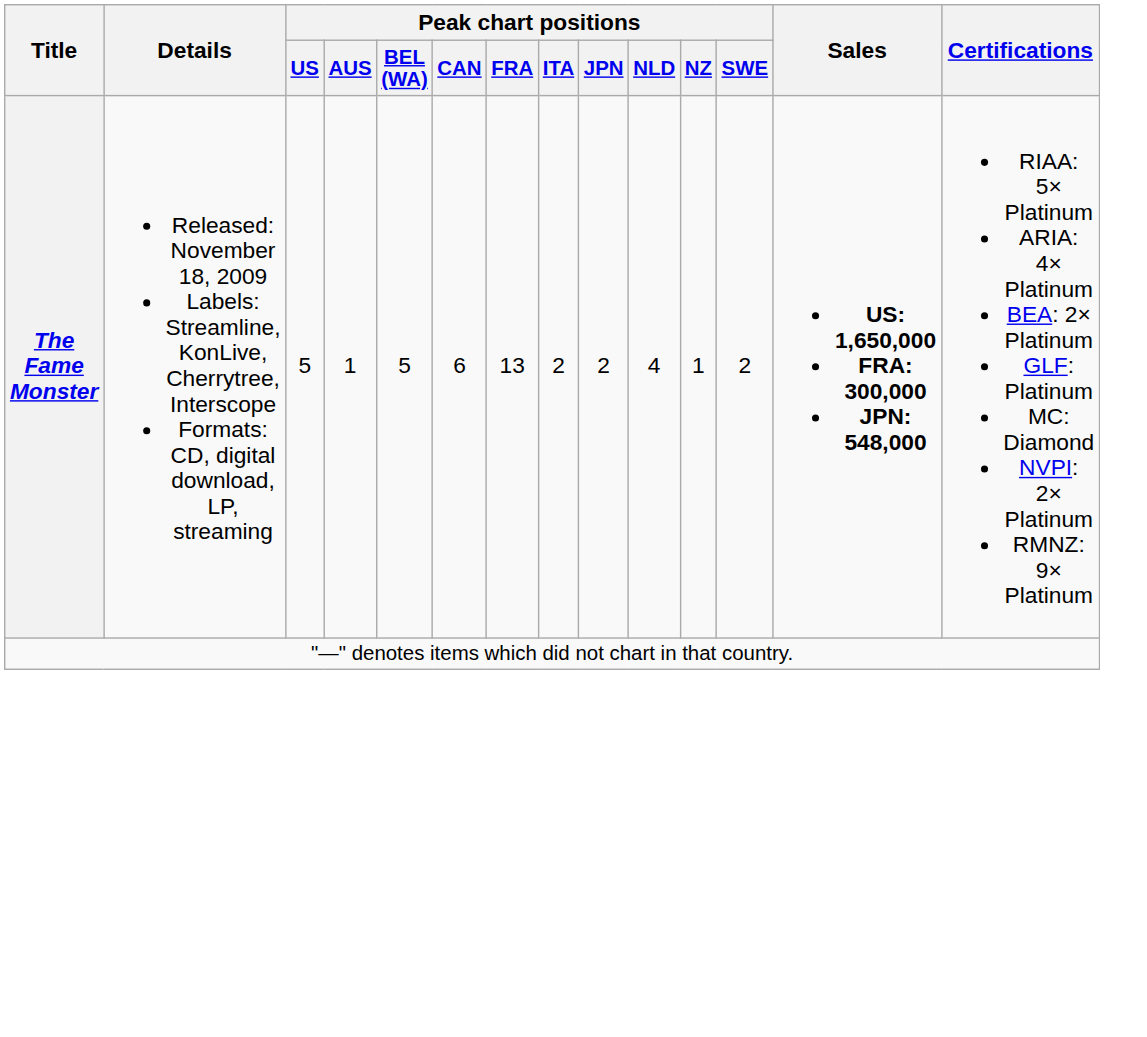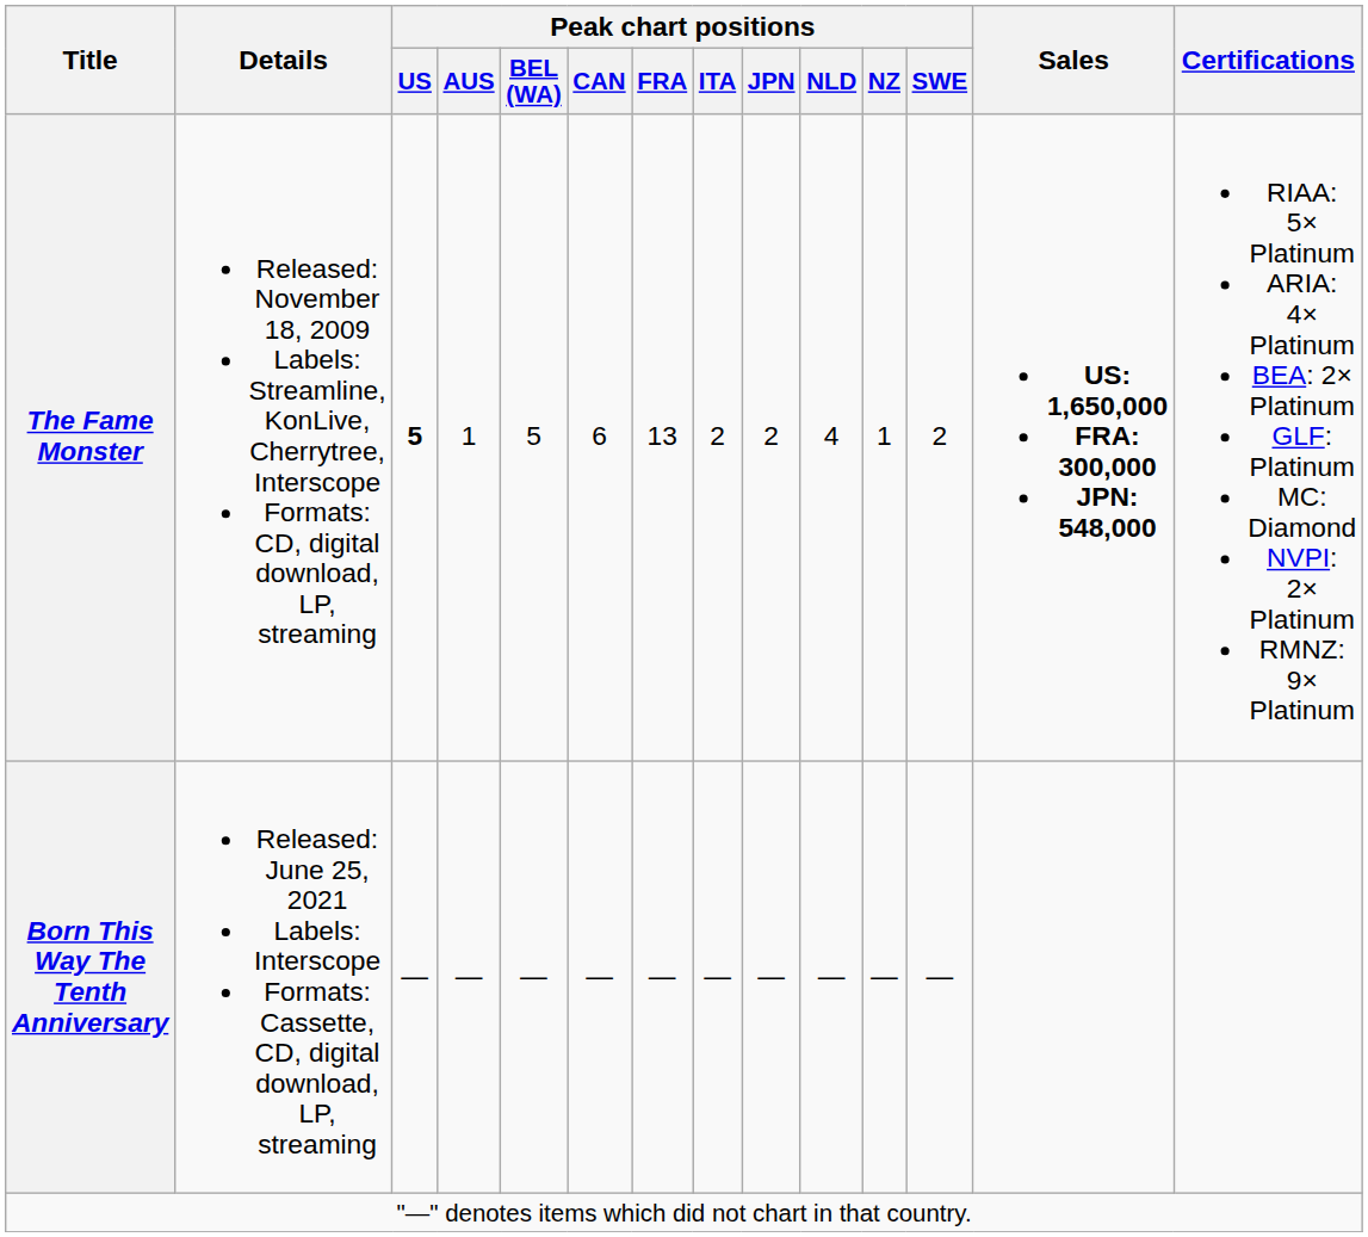 <table class="wikitable plainrowheaders" style="text-align:center;">
 <tr>
 <th scope="col" rowspan="2" style="width:11em;">Title</th>
 <th scope="col" rowspan="2" style="width:18em;">Details</th>
 <th scope="col" colspan="10">Peak chart positions</th>
 <th scope="col" rowspan="2" style="width:12em;">Sales</th>
 <th scope="col" rowspan="2" style="width:16em;"><a href='#'>Certifications</a></th>
 </tr>
 <tr>
 <th scope="col" style="width:2.5em;font-size:90%;"><a href='#'>US</a><br></th>
 <th scope="col" style="width:2.5em;font-size:90%;"><a href='#'>AUS</a><br></th>
 <th scope="col" style="width:2.5em;font-size:90%;"><a href='#'>BEL<br>(WA)</a><br></th>
 <th scope="col" style="width:2.5em;font-size:90%;"><a href='#'>CAN</a><br></th>
 <th scope="col" style="width:2.5em;font-size:90%;"><a href='#'>FRA</a><br></th>
 <th scope="col" style="width:2.5em;font-size:90%;"><a href='#'>ITA</a><br></th>
 <th scope="col" style="width:2.5em;font-size:90%;"><a href='#'>JPN</a><br></th>
 <th scope="col" style="width:2.5em;font-size:90%;"><a href='#'>NLD</a><br></th>
 <th scope="col" style="width:2.5em;font-size:90%;"><a href='#'>NZ</a><br></th>
 <th scope="col" style="width:2.5em;font-size:90%;"><a href='#'>SWE</a><br></th>
 </tr>
 <tr>
 <th scope="row"><em><a href='#'>The Fame Monster</a></em></th>
 <td><br><ul><li>Released: November 18, 2009</li><li>Labels: Streamline, KonLive, Cherrytree, Interscope</li><li>Formats: CD, digital download, LP, streaming</li></ul></td>
-<td>5</td>
+<td><strong>5</strong></td>
 <td>1</td>
 <td>5</td>
 <td>6</td>
 <td>13</td>
 <td>2</td>
 <td>2</td>
 <td>4</td>
 <td>1</td>
 <td>2</td>
 <td><strong><br><ul><li>US: 1,650,000</li><li>FRA: 300,000</li><li>JPN: 548,000</li></ul></strong></td>
 <td><br><ul><li>RIAA: 5× Platinum</li><li>ARIA: 4× Platinum</li><li><a href='#'>BEA</a>: 2× Platinum</li><li><a href='#'>GLF</a>: Platinum</li><li>MC: Diamond</li><li><a href='#'>NVPI</a>: 2× Platinum</li><li>RMNZ: 9× Platinum</li></ul></td>
 </tr>
 <tr>
+<th scope="row"><em><a href='#'>Born This Way The Tenth Anniversary</a></em></th>
+<td><br><ul><li>Released: June 25, 2021</li><li>Labels: Interscope</li><li>Formats: Cassette, CD, digital download, LP, streaming</li></ul></td>
+<td>—</td>
+<td>—</td>
+<td>—</td>
+<td>—</td>
+<td>—</td>
+<td>—</td>
+<td>—</td>
+<td>—</td>
+<td>—</td>
+<td>—</td>
+<td></td>
+<td></td>
+</tr>
+<tr>
 <td colspan="14" style="text-align:center; font-size:90%;">"—" denotes items which did not chart in that country.</td>
 </tr>
 </table>
